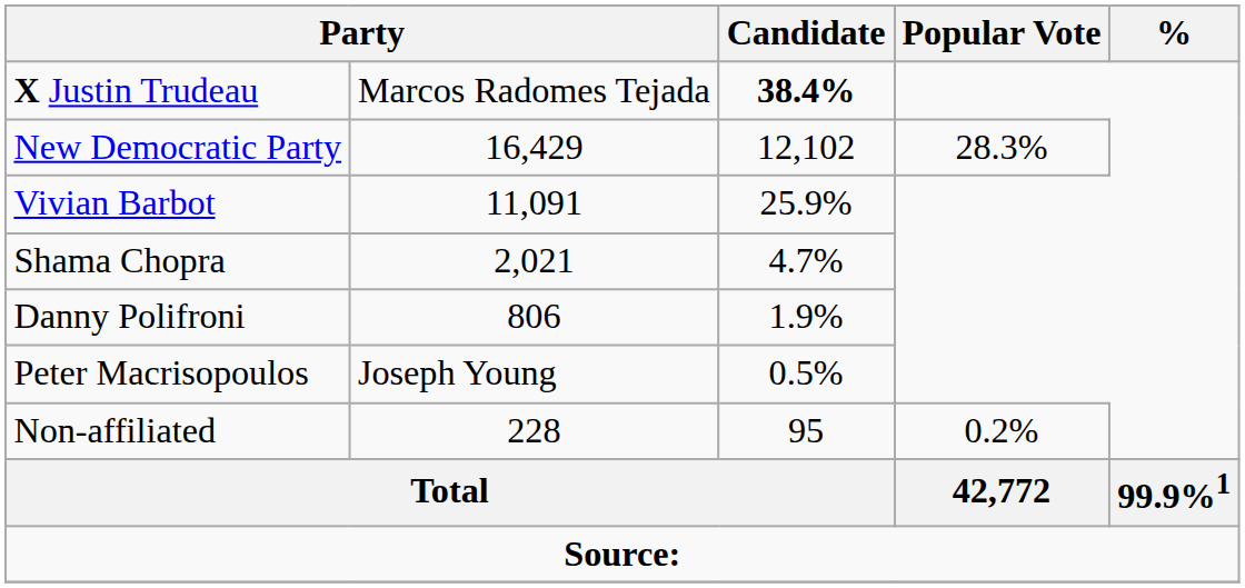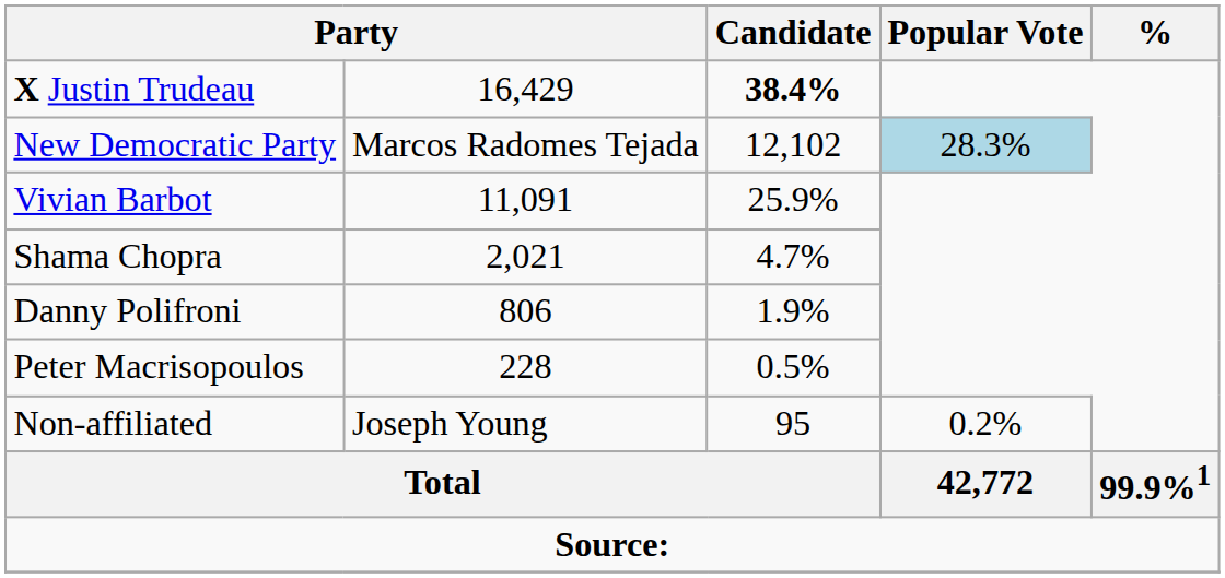 <table class="wikitable">
 <tr>
 <th colspan="2">Party</th>
 <th>Candidate</th>
 <th>Popular Vote</th>
 <th>%</th>
 </tr>
 <tr>
 <td> <strong>X</strong> <a href='#'>Justin Trudeau</a></td>
-<td>Marcos Radomes Tejada</td>
+<td align=center>16,429</td>
 <td align=center><strong>38.4%</strong></td>
 </tr>
 <tr>
 <td><a href='#'>New Democratic Party</a></td>
-<td align=center>16,429</td>
+<td>Marcos Radomes Tejada</td>
 <td align=center>12,102</td>
-<td align=center>28.3%</td>
+<td align=center style="background: lightblue;">28.3%</td>
 </tr>
 <tr>
 <td><a href='#'>Vivian Barbot</a></td>
 <td align=center>11,091</td>
 <td align=center>25.9%</td>
 </tr>
 <tr>
 <td>Shama Chopra</td>
 <td align=center>2,021</td>
 <td align=center>4.7%</td>
 </tr>
 <tr>
 <td>Danny Polifroni</td>
 <td align=center>806</td>
 <td align=center>1.9%</td>
 </tr>
 <tr>
 <td>Peter Macrisopoulos</td>
-<td>Joseph Young</td>
+<td align=center>228</td>
 <td align=center>0.5%</td>
 </tr>
 <tr>
 <td>Non-affiliated</td>
-<td align=center>228</td>
+<td>Joseph Young</td>
 <td align=center>95</td>
 <td align=center>0.2%</td>
 </tr>
 <tr>
 <th colspan=3>Total</th>
 <th>42,772</th>
 <th>99.9%<sup>1</sup></th>
 </tr>
 <tr>
 <td align="center" colspan=5><strong>Source:</strong> </td>
 </tr>
 <tr>
 </tr>
 </table>
